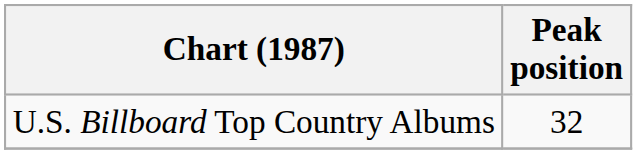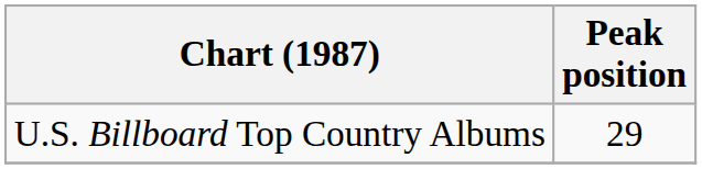 <table class="wikitable">
 <tr>
 <th>Chart (1987)</th>
 <th>Peak<br>position</th>
 </tr>
 <tr>
 <td>U.S. <em>Billboard</em> Top Country Albums</td>
-<td align="center">32</td>
+<td align="center">29</td>
 </tr>
 <tr>
 </tr>
 </table>
